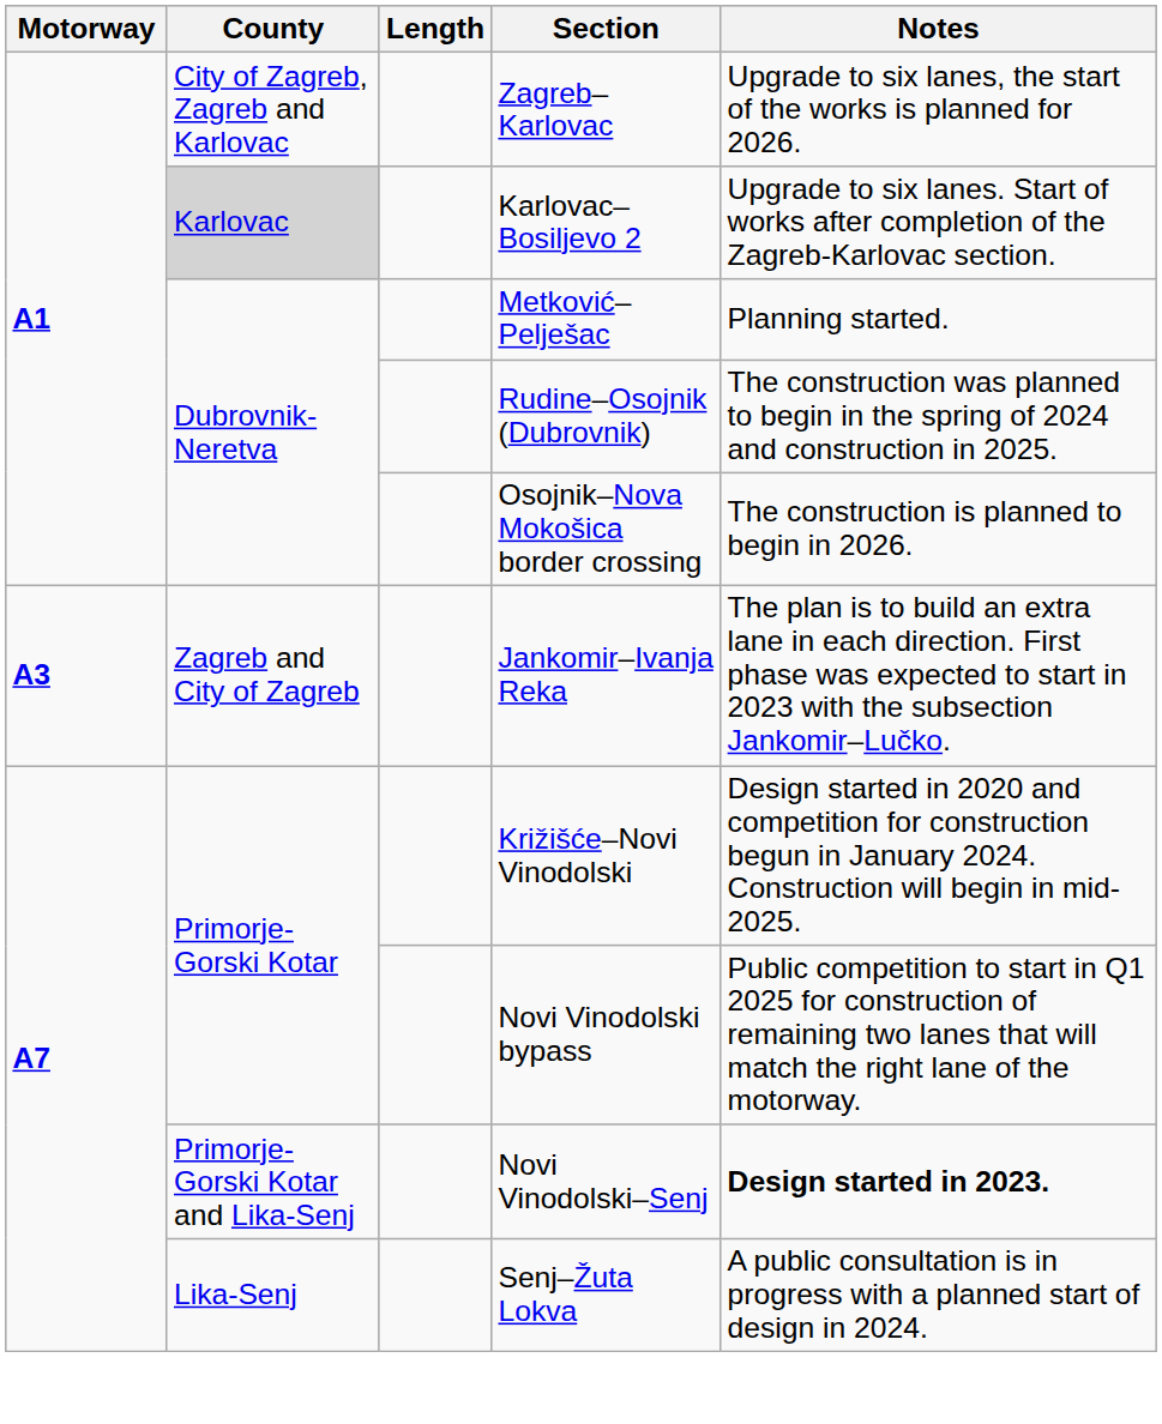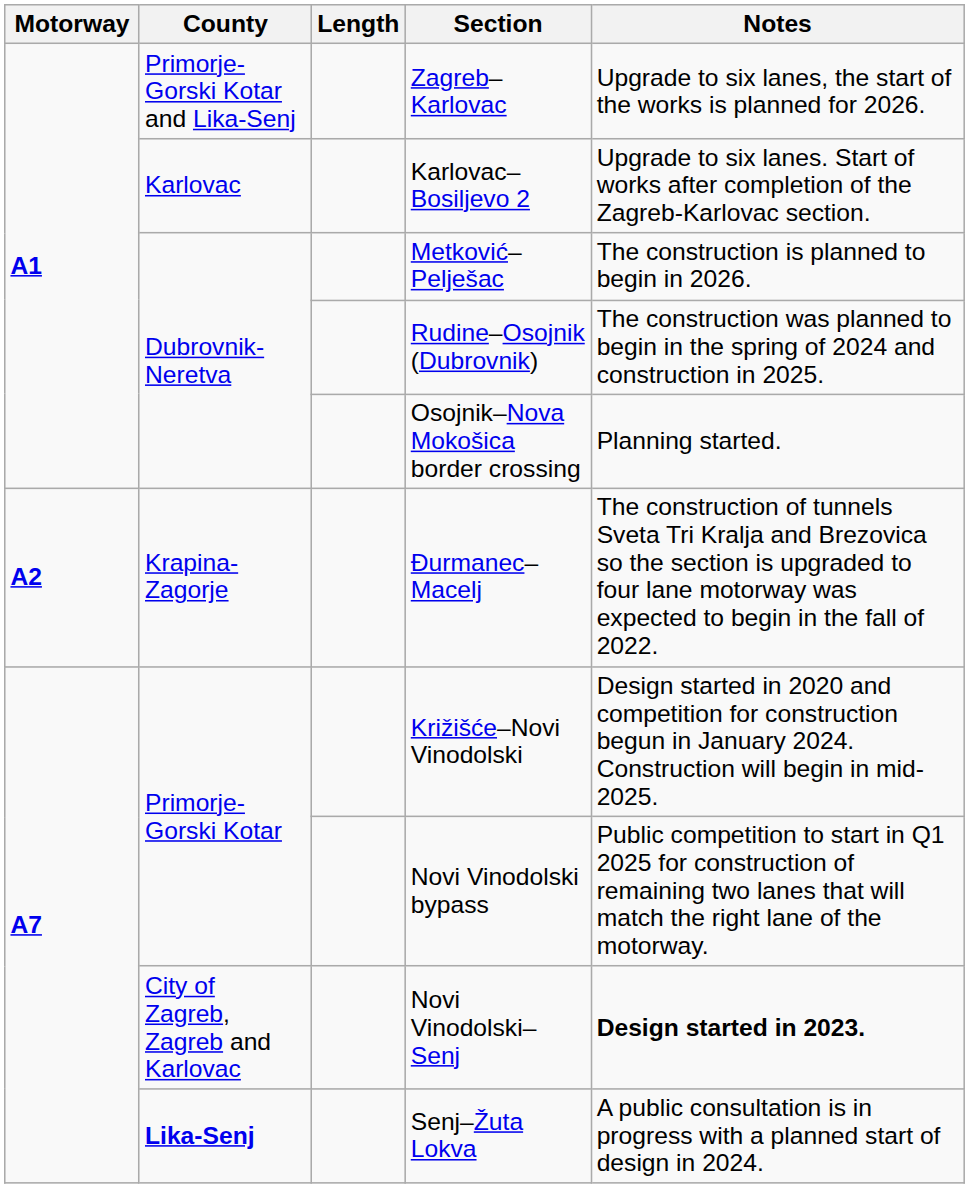 <table class="wikitable" style="margin:auto;">
 <tr>
 <th width=80>Motorway</th>
 <th>County</th>
 <th>Length</th>
 <th>Section</th>
 <th>Notes</th>
 </tr>
 <tr>
 <td rowspan="5"> <strong><a href='#'>A1</a></strong></td>
-<td><a href='#'>City of Zagreb</a>, <a href='#'>Zagreb</a> and <a href='#'>Karlovac</a></td>
+<td><a href='#'>Primorje-Gorski Kotar</a> and <a href='#'>Lika-Senj</a></td>
 <td></td>
 <td><a href='#'>Zagreb</a>–<a href='#'>Karlovac</a></td>
 <td>Upgrade to six lanes, the start of the works is planned for 2026.</td>
 </tr>
 <tr>
-<td style="background: lightgrey;"><a href='#'>Karlovac</a></td>
+<td><a href='#'>Karlovac</a></td>
 <td></td>
 <td>Karlovac–<a href='#'>Bosiljevo 2</a></td>
 <td>Upgrade to six lanes. Start of works after completion of the Zagreb-Karlovac section.</td>
 </tr>
 <tr>
 <td rowspan="3"><a href='#'>Dubrovnik-Neretva</a></td>
 <td></td>
 <td><a href='#'>Metković</a>–<a href='#'>Pelješac</a></td>
-<td>Planning started.</td>
+<td>The construction is planned to begin in 2026.</td>
 </tr>
 <tr>
 <td></td>
 <td><a href='#'>Rudine</a>–<a href='#'>Osojnik</a> (<a href='#'>Dubrovnik</a>)</td>
 <td>The construction was planned to begin in the spring of 2024 and construction in 2025.</td>
 </tr>
 <tr>
 <td></td>
 <td>Osojnik–<a href='#'>Nova Mokošica</a> border crossing</td>
-<td>The construction is planned to begin in 2026.</td>
+<td>Planning started.</td>
 </tr>
 <tr>
-<td> <strong><a href='#'>A3</a></strong></td>
-<td><a href='#'>Zagreb</a> and <a href='#'>City of Zagreb</a></td>
+<td> <strong><a href='#'>A2</a></strong></td>
+<td><a href='#'>Krapina-Zagorje</a></td>
 <td></td>
-<td><a href='#'>Jankomir</a>–<a href='#'>Ivanja Reka</a></td>
-<td>The plan is to build an extra lane in each direction. First phase was expected to start in 2023 with the subsection <a href='#'>Jankomir</a>–<a href='#'>Lučko</a>.</td>
+<td><a href='#'>Đurmanec</a>–<a href='#'>Macelj</a></td>
+<td>The construction of tunnels Sveta Tri Kralja and Brezovica so the section is upgraded to four lane motorway was expected to begin in the fall of 2022.</td>
 </tr>
 <tr>
 <td rowspan="4"> <strong><a href='#'>A7</a></strong></td>
 <td rowspan="2"><a href='#'>Primorje-Gorski Kotar</a></td>
 <td></td>
 <td><a href='#'>Križišće</a>–Novi Vinodolski</td>
 <td>Design started in 2020 and competition for construction begun in January 2024. Construction will begin in mid-2025.</td>
 </tr>
 <tr>
 <td></td>
 <td>Novi Vinodolski bypass</td>
 <td>Public competition to start in Q1 2025 for construction of remaining two lanes that will match the right lane of the motorway.</td>
 </tr>
 <tr>
-<td><a href='#'>Primorje-Gorski Kotar</a> and <a href='#'>Lika-Senj</a></td>
+<td><a href='#'>City of Zagreb</a>, <a href='#'>Zagreb</a> and <a href='#'>Karlovac</a></td>
 <td></td>
 <td>Novi Vinodolski–<a href='#'>Senj</a></td>
 <td><strong>Design started in 2023.</strong></td>
 </tr>
 <tr>
-<td><a href='#'>Lika-Senj</a></td>
+<td><strong><a href='#'>Lika-Senj</a></strong></td>
 <td></td>
 <td>Senj–<a href='#'>Žuta Lokva</a></td>
 <td>A public consultation is in progress with a planned start of design in 2024.</td>
 </tr>
 </table>
